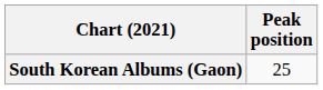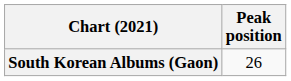 <table class="wikitable plainrowheaders" style="text-align:center">
 <tr>
 <th>Chart (2021)</th>
 <th>Peak<br>position</th>
 </tr>
 <tr>
 <th scope="row">South Korean Albums (Gaon)</th>
-<td align="center">25</td>
+<td align="center">26</td>
 </tr>
 </table>
